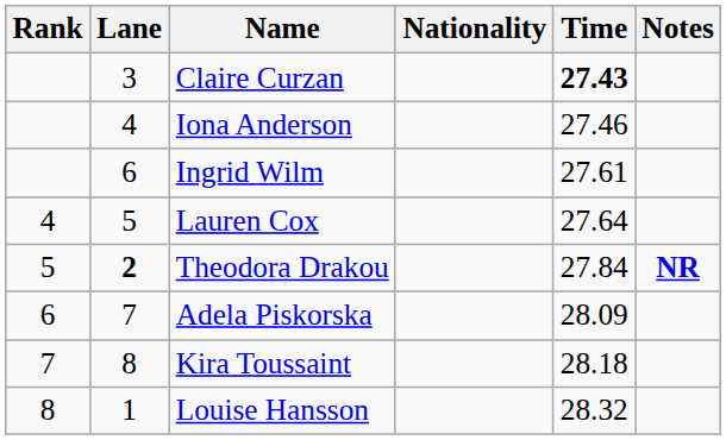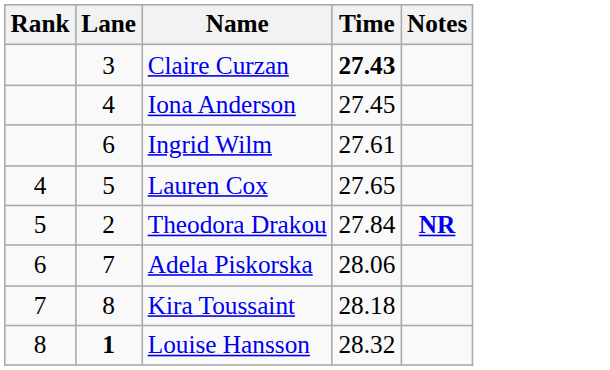 <table class="wikitable sortable" style="text-align:center">
 <tr>
 <th>Rank</th>
 <th>Lane</th>
 <th>Name</th>
-<th>Nationality</th>
 <th>Time</th>
 <th>Notes</th>
 </tr>
 <tr>
 <td></td>
 <td>3</td>
 <td align=left><a href='#'>Claire Curzan</a></td>
-<td align=left></td>
 <td><strong>27.43</strong></td>
 <td></td>
 </tr>
 <tr>
 <td></td>
 <td>4</td>
 <td align=left><a href='#'>Iona Anderson</a></td>
-<td align=left></td>
-<td>27.46</td>
+<td>27.45</td>
 <td></td>
 </tr>
 <tr>
 <td></td>
 <td>6</td>
 <td align=left><a href='#'>Ingrid Wilm</a></td>
-<td align=left></td>
 <td>27.61</td>
 <td></td>
 </tr>
 <tr>
 <td>4</td>
 <td>5</td>
 <td align=left><a href='#'>Lauren Cox</a></td>
-<td align=left></td>
-<td>27.64</td>
+<td>27.65</td>
 <td></td>
 </tr>
 <tr>
 <td>5</td>
-<td><strong>2</strong></td>
+<td>2</td>
 <td align=left><a href='#'>Theodora Drakou</a></td>
-<td align=left></td>
 <td>27.84</td>
 <td><strong><a href='#'>NR</a></strong></td>
 </tr>
 <tr>
 <td>6</td>
 <td>7</td>
 <td align=left><a href='#'>Adela Piskorska</a></td>
-<td align=left></td>
-<td>28.09</td>
+<td>28.06</td>
 <td></td>
 </tr>
 <tr>
 <td>7</td>
 <td>8</td>
 <td align=left><a href='#'>Kira Toussaint</a></td>
-<td align=left></td>
 <td>28.18</td>
 <td></td>
 </tr>
 <tr>
 <td>8</td>
-<td>1</td>
+<td><strong>1</strong></td>
 <td align=left><a href='#'>Louise Hansson</a></td>
-<td align=left></td>
 <td>28.32</td>
 <td></td>
 </tr>
 </table>
